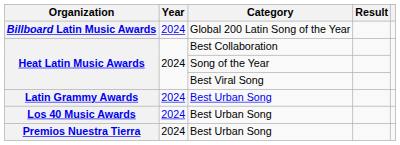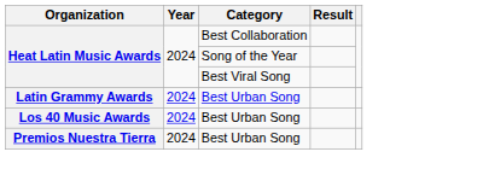 <table class="wikitable sortable plainrowheaders" style="border:none; margin:0;">
 <tr>
 <th>Organization</th>
 <th>Year</th>
 <th>Category</th>
 <th>Result</th>
 <th class="unsortable"></th>
-</tr>
-<tr>
-<th scope="row"><a href='#'><em>Billboard</em> Latin Music Awards</a></th>
-<td><a href='#'>2024</a></td>
-<td>Global 200 Latin Song of the Year</td>
-<td></td>
-<td></td>
 </tr>
 <tr>
 <th scope="row" rowspan="3"><a href='#'>Heat Latin Music Awards</a></th>
 <td rowspan="3">2024</td>
 <td>Best Collaboration</td>
 <td></td>
 <td rowspan="3"></td>
 </tr>
 <tr>
 <td>Song of the Year</td>
 <td></td>
 </tr>
 <tr>
 <td>Best Viral Song</td>
 <td></td>
 </tr>
 <tr>
 <th scope="row"><a href='#'>Latin Grammy Awards</a></th>
 <td><a href='#'>2024</a></td>
 <td><a href='#'>Best Urban Song</a></td>
 <td></td>
 <td></td>
 </tr>
 <tr>
 <th scope="row"><a href='#'>Los 40 Music Awards</a></th>
 <td><a href='#'>2024</a></td>
 <td>Best Urban Song</td>
 <td></td>
 <td></td>
 </tr>
 <tr>
 <th scope="row"><a href='#'>Premios Nuestra Tierra</a></th>
 <td>2024</td>
 <td>Best Urban Song</td>
 <td></td>
 <td></td>
 </tr>
 <tr>
 </tr>
 </table>
